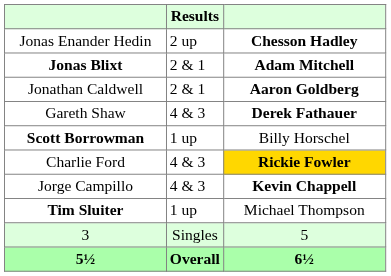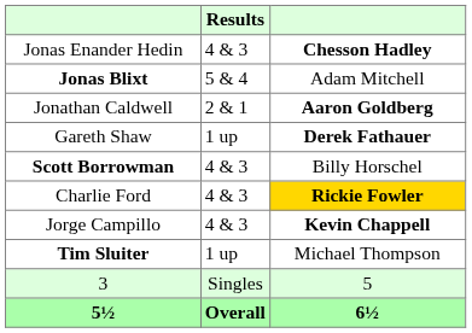 <table border="1" cellpadding="3" style="border-collapse:collapse; text-align:center;">
 <tr style="background:#ddffdd;">
 <th width=160></th>
 <th>Results</th>
 <th width=160></th>
 </tr>
 <tr>
 <td>Jonas Enander Hedin</td>
-<td align=left> 2 up</td>
+<td align=left> 4 & 3</td>
 <td><strong>Chesson Hadley</strong></td>
 </tr>
 <tr>
 <td><strong>Jonas Blixt</strong></td>
-<td align=left> 2 & 1</td>
-<td><strong>Adam Mitchell</strong></td>
+<td align=left> 5 & 4</td>
+<td>Adam Mitchell</td>
 </tr>
 <tr>
 <td>Jonathan Caldwell</td>
 <td align=left> 2 & 1</td>
 <td><strong>Aaron Goldberg</strong></td>
 </tr>
 <tr>
 <td>Gareth Shaw</td>
-<td align=left> 4 & 3</td>
+<td align=left> 1 up</td>
 <td><strong>Derek Fathauer</strong></td>
 </tr>
 <tr>
 <td><strong>Scott Borrowman</strong></td>
-<td align=left> 1 up</td>
+<td align=left> 4 & 3</td>
 <td>Billy Horschel</td>
 </tr>
 <tr>
 <td>Charlie Ford</td>
 <td align=left> 4 & 3</td>
 <td style="background: gold;"><strong>Rickie Fowler</strong></td>
 </tr>
 <tr>
 <td>Jorge Campillo</td>
 <td align=left> 4 & 3</td>
 <td><strong>Kevin Chappell</strong></td>
 </tr>
 <tr>
 <td><strong>Tim Sluiter</strong></td>
 <td align=left> 1 up</td>
 <td>Michael Thompson</td>
 </tr>
 <tr style="background:#ddffdd;">
 <td>3</td>
 <td>Singles</td>
 <td>5</td>
 </tr>
 <tr style="background:#aaffaa;">
 <th>5½</th>
 <th>Overall</th>
 <th>6½</th>
 </tr>
 </table>
